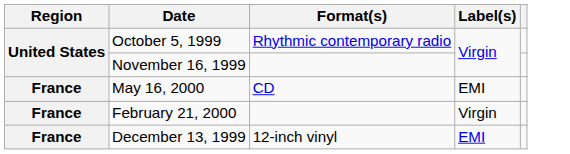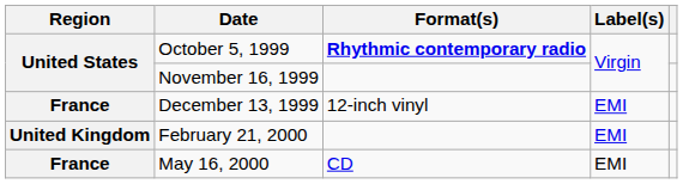 <table class="wikitable plainrowheaders">
 <tr>
 <th scope="col">Region</th>
 <th scope="col">Date</th>
 <th scope="col">Format(s)</th>
 <th scope="col">Label(s)</th>
 <th scope="col"></th>
 </tr>
 <tr>
 <th scope="row" rowspan="2">United States</th>
 <td>October 5, 1999</td>
-<td><a href='#'>Rhythmic contemporary radio</a></td>
+<td><strong><a href='#'>Rhythmic contemporary radio</a></strong></td>
 <td rowspan="2"><a href='#'>Virgin</a></td>
 <td></td>
 </tr>
 <tr>
 <td>November 16, 1999</td>
 <td></td>
 <td></td>
 </tr>
 <tr>
 <th scope="row">France</th>
+<td>December 13, 1999</td>
+<td>12-inch vinyl</td>
+<td><a href='#'>EMI</a></td>
+<td></td>
+</tr>
+<tr>
+<th scope="row">United Kingdom</th>
+<td>February 21, 2000</td>
+<td></td>
+<td><a href='#'>EMI</a></td>
+<td></td>
+</tr>
+<tr>
+<th scope="row">France</th>
 <td>May 16, 2000</td>
 <td><a href='#'>CD</a></td>
 <td>EMI</td>
 <td></td>
 </tr>
-<tr>
-<th scope="row">France</th>
-<td>February 21, 2000</td>
-<td></td>
-<td>Virgin</td>
-<td></td>
-</tr>
-<tr>
-<th scope="row">France</th>
-<td>December 13, 1999</td>
-<td>12-inch vinyl</td>
-<td><a href='#'>EMI</a></td>
-<td></td>
-</tr>
 </table>
